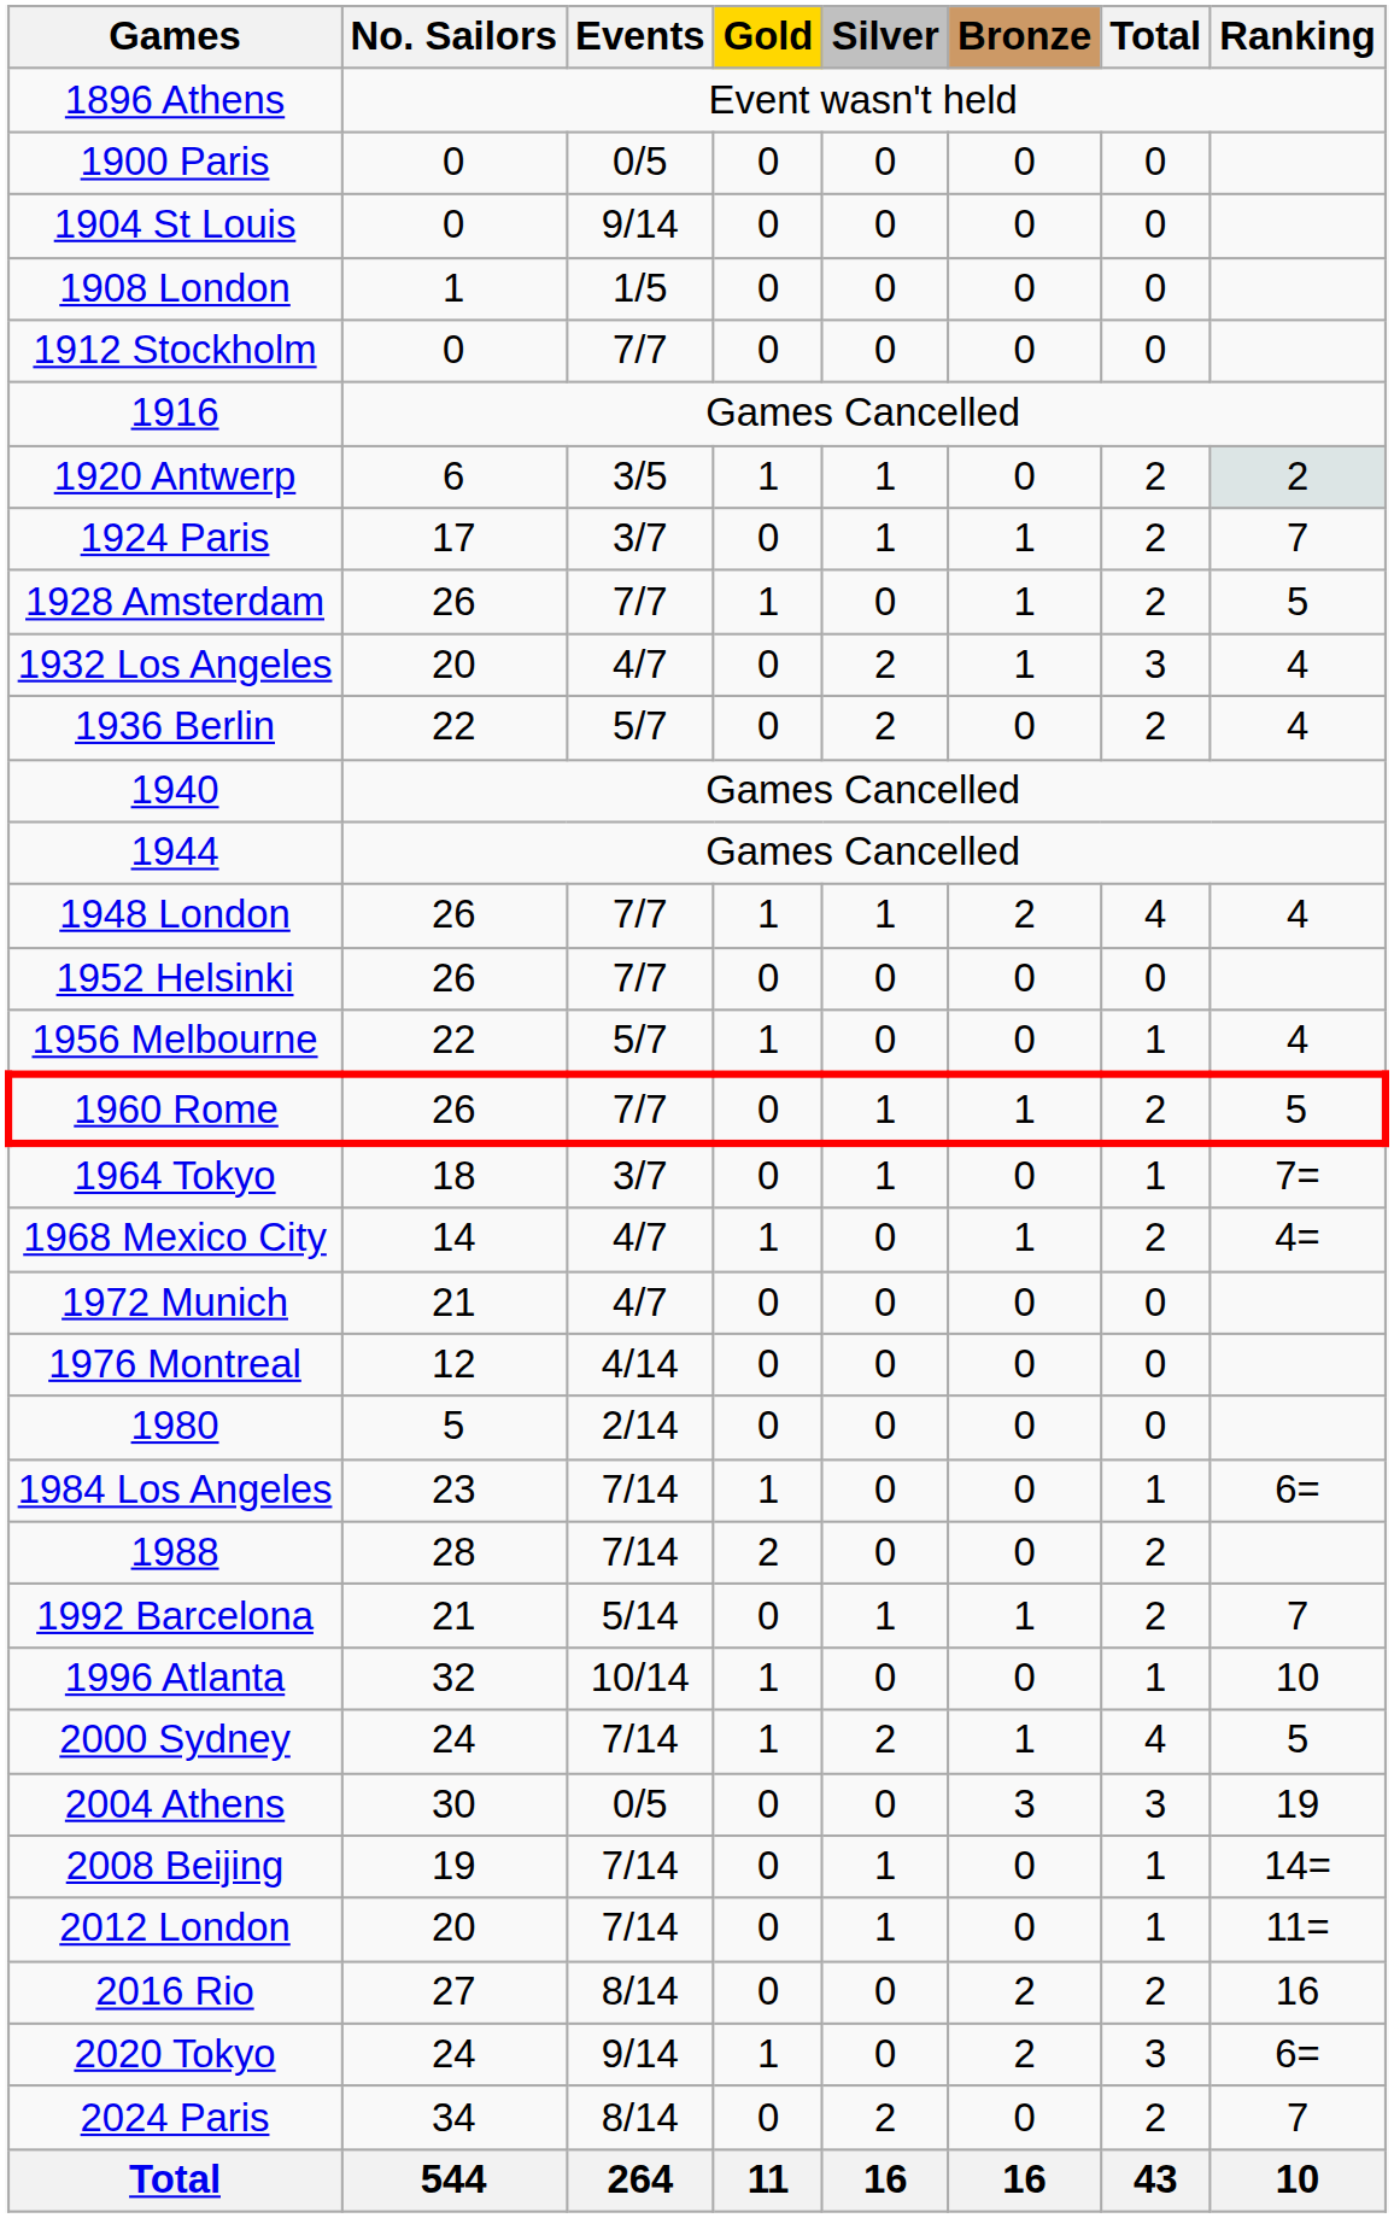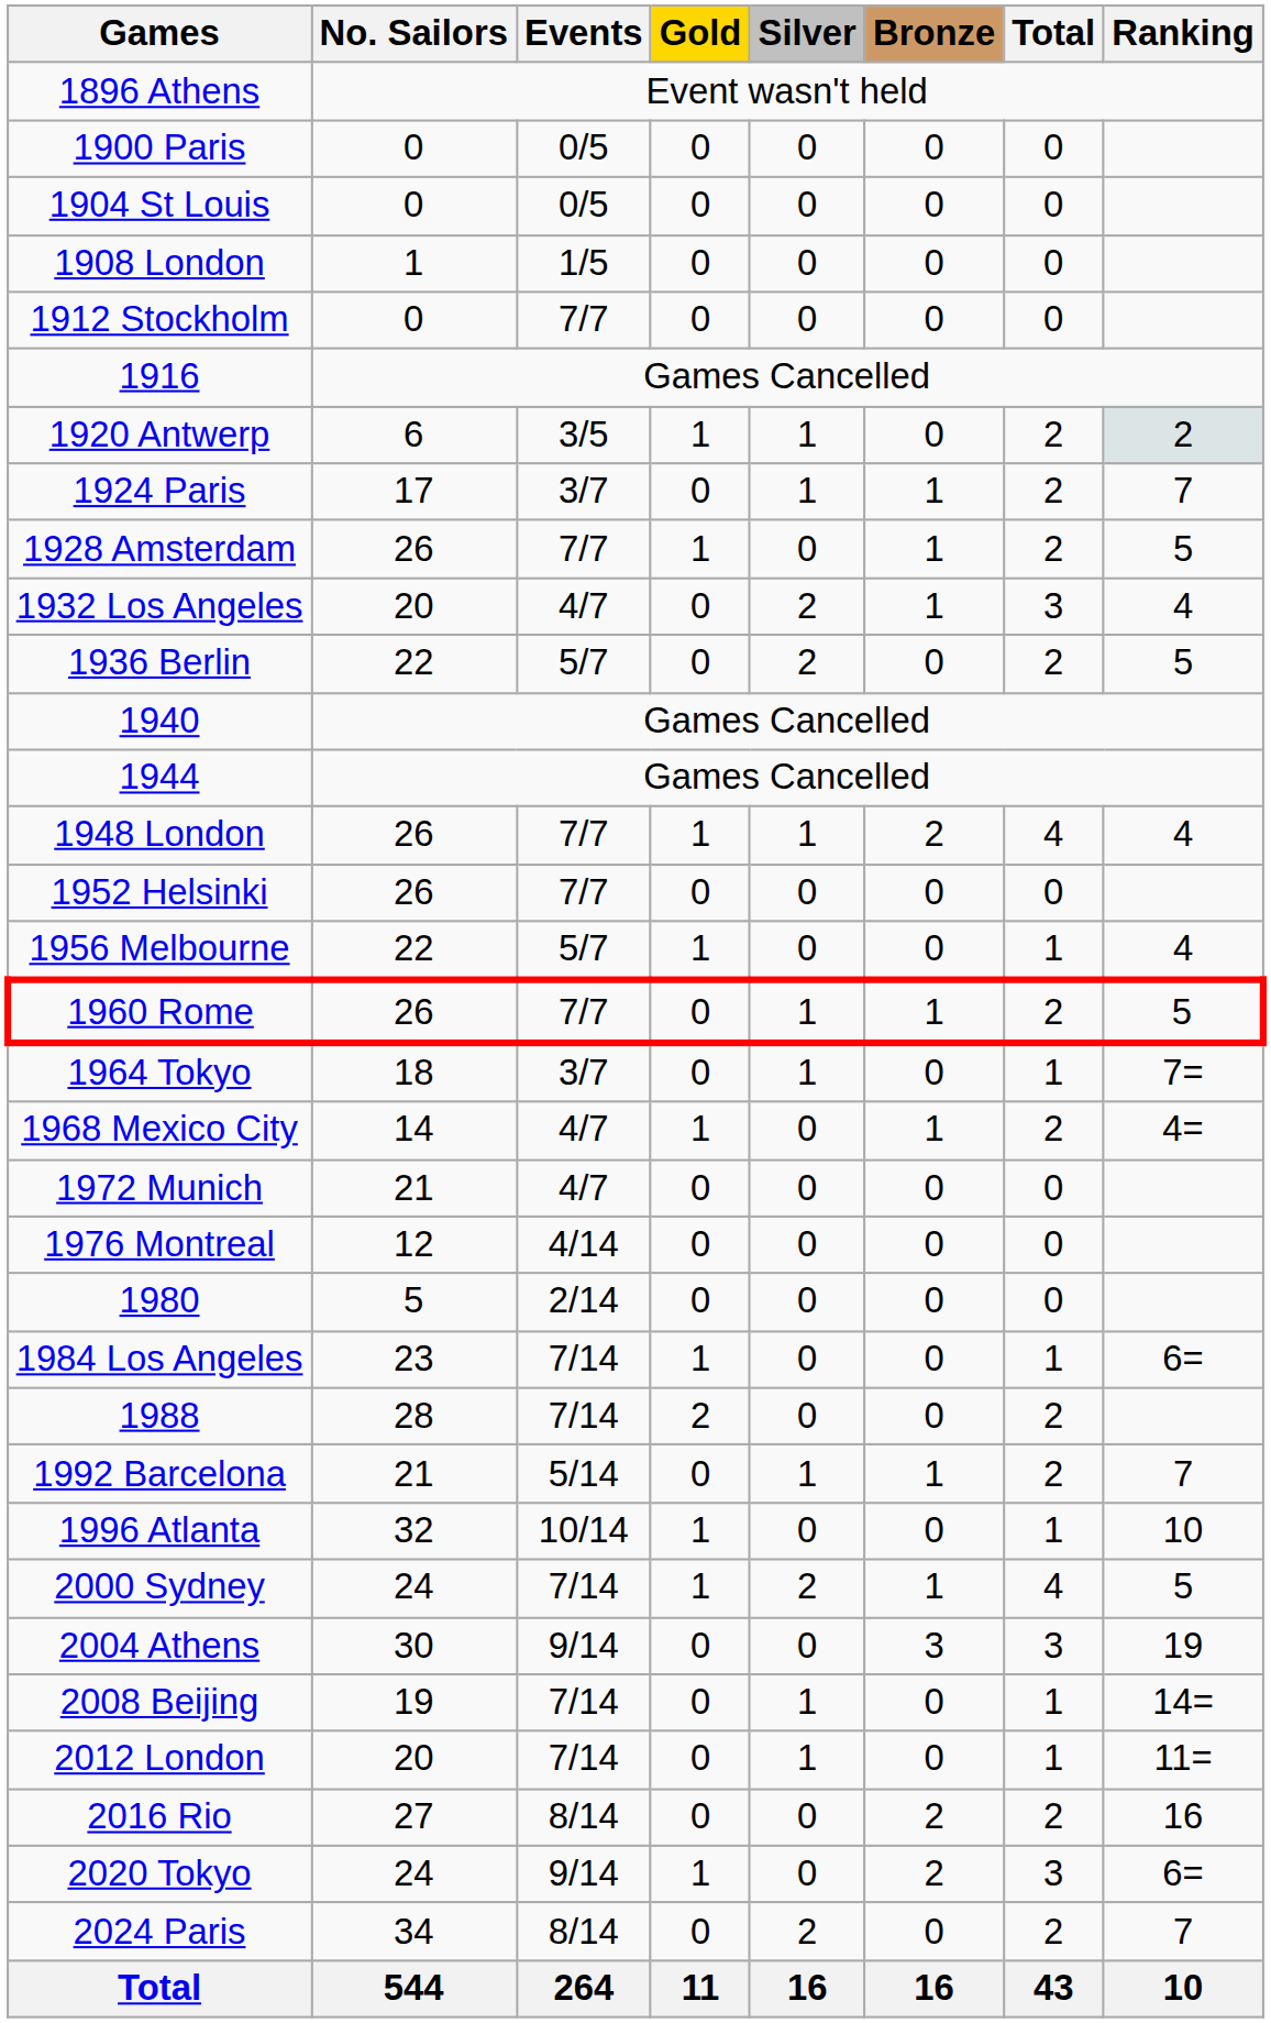 <table class="wikitable sortable" style="text-align:center">
 <tr>
 <th>Games</th>
 <th>No. Sailors</th>
 <th>Events</th>
 <th style="background-color:gold;">Gold</th>
 <th style="background-color:silver;">Silver</th>
 <th style="background-color:#c96;">Bronze</th>
 <th>Total</th>
 <th>Ranking</th>
 </tr>
 <tr>
 <td><a href='#'>1896 Athens</a></td>
 <td colspan=7>Event wasn't held</td>
 </tr>
 <tr>
 <td><a href='#'>1900 Paris</a></td>
 <td>0</td>
 <td>0/5</td>
 <td>0</td>
 <td>0</td>
 <td>0</td>
 <td>0</td>
 <td></td>
 </tr>
 <tr>
 <td><a href='#'>1904 St Louis</a></td>
 <td>0</td>
-<td>9/14</td>
+<td>0/5</td>
 <td>0</td>
 <td>0</td>
 <td>0</td>
 <td>0</td>
 <td></td>
 </tr>
 <tr>
 <td><a href='#'>1908 London</a></td>
 <td>1</td>
 <td>1/5</td>
 <td>0</td>
 <td>0</td>
 <td>0</td>
 <td>0</td>
 <td></td>
 </tr>
 <tr>
 <td><a href='#'>1912 Stockholm</a></td>
 <td>0</td>
 <td>7/7</td>
 <td>0</td>
 <td>0</td>
 <td>0</td>
 <td>0</td>
 <td></td>
 </tr>
 <tr>
 <td><a href='#'>1916</a></td>
 <td colspan=7>Games Cancelled</td>
 </tr>
 <tr>
 <td><a href='#'>1920 Antwerp</a></td>
 <td>6</td>
 <td>3/5</td>
 <td>1</td>
 <td>1</td>
 <td>0</td>
 <td>2</td>
 <td bgcolor=dce5e5>2</td>
 </tr>
 <tr>
 <td><a href='#'>1924 Paris</a></td>
 <td>17</td>
 <td>3/7</td>
 <td>0</td>
 <td>1</td>
 <td>1</td>
 <td>2</td>
 <td>7</td>
 </tr>
 <tr>
 <td><a href='#'>1928 Amsterdam</a></td>
 <td>26</td>
 <td>7/7</td>
 <td>1</td>
 <td>0</td>
 <td>1</td>
 <td>2</td>
 <td>5</td>
 </tr>
 <tr>
 <td><a href='#'>1932 Los Angeles</a></td>
 <td>20</td>
 <td>4/7</td>
 <td>0</td>
 <td>2</td>
 <td>1</td>
 <td>3</td>
 <td>4</td>
 </tr>
 <tr>
 <td><a href='#'>1936 Berlin</a></td>
 <td>22</td>
 <td>5/7</td>
 <td>0</td>
 <td>2</td>
 <td>0</td>
 <td>2</td>
-<td>4</td>
+<td>5</td>
 </tr>
 <tr>
 <td><a href='#'>1940</a></td>
 <td colspan=7>Games Cancelled</td>
 </tr>
 <tr>
 <td><a href='#'>1944</a></td>
 <td colspan=7>Games Cancelled</td>
 </tr>
 <tr>
 <td><a href='#'>1948 London</a></td>
 <td>26</td>
 <td>7/7</td>
 <td>1</td>
 <td>1</td>
 <td>2</td>
 <td>4</td>
 <td>4</td>
 </tr>
 <tr>
 <td><a href='#'>1952 Helsinki</a></td>
 <td>26</td>
 <td>7/7</td>
 <td>0</td>
 <td>0</td>
 <td>0</td>
 <td>0</td>
 <td></td>
 </tr>
 <tr>
 <td><a href='#'>1956 Melbourne</a></td>
 <td>22</td>
 <td>5/7</td>
 <td>1</td>
 <td>0</td>
 <td>0</td>
 <td>1</td>
 <td>4</td>
 </tr>
 <tr align=center style="border: 3px solid red">
 <td><a href='#'>1960 Rome</a></td>
 <td>26</td>
 <td>7/7</td>
 <td>0</td>
 <td>1</td>
 <td>1</td>
 <td>2</td>
 <td>5</td>
 </tr>
 <tr>
 <td><a href='#'>1964 Tokyo</a></td>
 <td>18</td>
 <td>3/7</td>
 <td>0</td>
 <td>1</td>
 <td>0</td>
 <td>1</td>
 <td>7=</td>
 </tr>
 <tr>
 <td><a href='#'>1968 Mexico City</a></td>
 <td>14</td>
 <td>4/7</td>
 <td>1</td>
 <td>0</td>
 <td>1</td>
 <td>2</td>
 <td>4=</td>
 </tr>
 <tr>
 <td><a href='#'>1972 Munich</a></td>
 <td>21</td>
 <td>4/7</td>
 <td>0</td>
 <td>0</td>
 <td>0</td>
 <td>0</td>
 <td></td>
 </tr>
 <tr>
 <td><a href='#'>1976 Montreal</a></td>
 <td>12</td>
 <td>4/14</td>
 <td>0</td>
 <td>0</td>
 <td>0</td>
 <td>0</td>
 <td></td>
 </tr>
 <tr>
 <td><a href='#'>1980</a></td>
 <td>5</td>
 <td>2/14</td>
 <td>0</td>
 <td>0</td>
 <td>0</td>
 <td>0</td>
 <td></td>
 </tr>
 <tr>
 <td><a href='#'>1984 Los Angeles</a></td>
 <td>23</td>
 <td>7/14</td>
 <td>1</td>
 <td>0</td>
 <td>0</td>
 <td>1</td>
 <td>6=</td>
 </tr>
 <tr>
 <td><a href='#'>1988</a></td>
 <td>28</td>
 <td>7/14</td>
 <td>2</td>
 <td>0</td>
 <td>0</td>
 <td>2</td>
 <td></td>
 </tr>
 <tr>
 <td><a href='#'>1992 Barcelona</a></td>
 <td>21</td>
 <td>5/14</td>
 <td>0</td>
 <td>1</td>
 <td>1</td>
 <td>2</td>
 <td>7</td>
 </tr>
 <tr>
 <td><a href='#'>1996 Atlanta</a></td>
 <td>32</td>
 <td>10/14</td>
 <td>1</td>
 <td>0</td>
 <td>0</td>
 <td>1</td>
 <td>10</td>
 </tr>
 <tr>
 <td><a href='#'>2000 Sydney</a></td>
 <td>24</td>
 <td>7/14</td>
 <td>1</td>
 <td>2</td>
 <td>1</td>
 <td>4</td>
 <td>5</td>
 </tr>
 <tr>
 <td><a href='#'>2004 Athens</a></td>
 <td>30</td>
-<td>0/5</td>
+<td>9/14</td>
 <td>0</td>
 <td>0</td>
 <td>3</td>
 <td>3</td>
 <td>19</td>
 </tr>
 <tr>
 <td><a href='#'>2008 Beijing</a></td>
 <td>19</td>
 <td>7/14</td>
 <td>0</td>
 <td>1</td>
 <td>0</td>
 <td>1</td>
 <td>14=</td>
 </tr>
 <tr>
 <td><a href='#'>2012 London</a></td>
 <td>20</td>
 <td>7/14</td>
 <td>0</td>
 <td>1</td>
 <td>0</td>
 <td>1</td>
 <td>11=</td>
 </tr>
 <tr>
 <td><a href='#'>2016 Rio</a></td>
 <td>27</td>
 <td>8/14</td>
 <td>0</td>
 <td>0</td>
 <td>2</td>
 <td>2</td>
 <td>16</td>
 </tr>
 <tr>
 <td><a href='#'>2020 Tokyo</a></td>
 <td>24</td>
 <td>9/14</td>
 <td>1</td>
 <td>0</td>
 <td>2</td>
 <td>3</td>
 <td>6=</td>
 </tr>
 <tr>
 <td><a href='#'>2024 Paris</a></td>
 <td>34</td>
 <td>8/14</td>
 <td>0</td>
 <td>2</td>
 <td>0</td>
 <td>2</td>
 <td>7</td>
 </tr>
 <tr>
 <th><a href='#'>Total</a></th>
 <th>544</th>
 <th>264</th>
 <th>11</th>
 <th>16</th>
 <th>16</th>
 <th>43</th>
 <th>10</th>
 </tr>
 </table>
